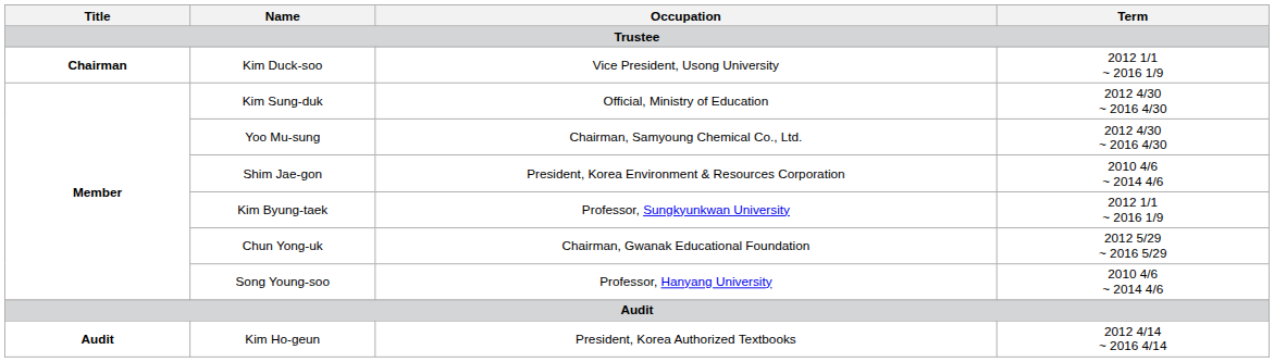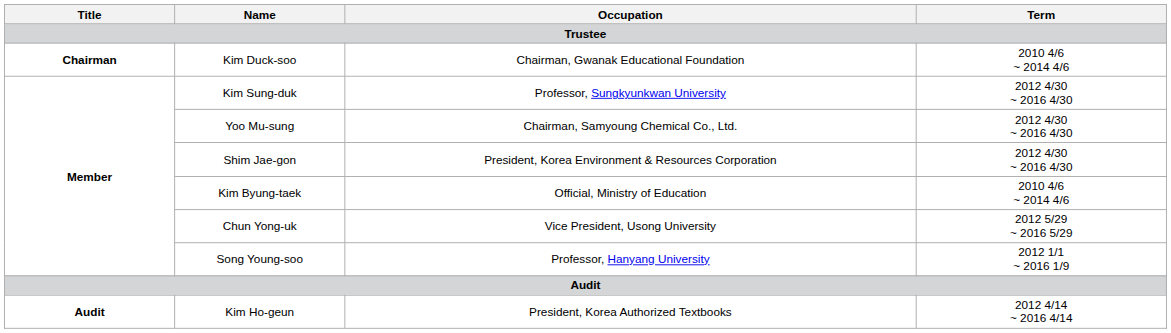 <table class="wikitable" style="font-size: 80%; text-align: center; width:100%; border:1px #DAEDF5 solid">
 <tr>
 <th width=100>Title</th>
 <th width=100>Name</th>
 <th width=350>Occupation</th>
 <th width=150>Term</th>
 </tr>
 <tr bgcolor=#D3D5D6>
 <td colspan=4><strong>Trustee</strong></td>
 </tr>
 <tr bgcolor=white>
 <td><strong>Chairman</strong></td>
 <td>Kim Duck-soo</td>
-<td>Vice President, Usong University</td>
-<td>2012 1/1 <br> ~ 2016 1/9</td>
+<td>Chairman, Gwanak Educational Foundation<br></td>
+<td>2010 4/6 <br> ~ 2014 4/6</td>
 </tr>
 <tr bgcolor=white>
 <td rowspan=6><strong>Member</strong></td>
 <td>Kim Sung-duk</td>
-<td>Official, Ministry of Education</td>
+<td>Professor, <a href='#'>Sungkyunkwan University</a></td>
 <td>2012 4/30 <br> ~ 2016 4/30</td>
 </tr>
 <tr bgcolor=white>
 <td>Yoo Mu-sung</td>
 <td>Chairman, Samyoung Chemical Co., Ltd.</td>
 <td>2012 4/30 <br> ~ 2016 4/30</td>
 </tr>
 <tr bgcolor=white>
 <td>Shim Jae-gon</td>
 <td>President, Korea Environment & Resources Corporation</td>
+<td>2012 4/30 <br> ~ 2016 4/30</td>
+</tr>
+<tr bgcolor=white>
+<td>Kim Byung-taek</td>
+<td>Official, Ministry of Education</td>
 <td>2010 4/6 <br> ~ 2014 4/6</td>
 </tr>
 <tr bgcolor=white>
-<td>Kim Byung-taek</td>
-<td>Professor, <a href='#'>Sungkyunkwan University</a></td>
-<td>2012 1/1 <br> ~ 2016 1/9</td>
-</tr>
-<tr bgcolor=white>
 <td>Chun Yong-uk</td>
-<td>Chairman, Gwanak Educational Foundation<br></td>
+<td>Vice President, Usong University</td>
 <td>2012 5/29 <br> ~ 2016 5/29</td>
 </tr>
 <tr bgcolor=white>
 <td>Song Young-soo</td>
 <td>Professor, <a href='#'>Hanyang University</a></td>
-<td>2010 4/6 <br> ~ 2014 4/6</td>
+<td>2012 1/1 <br> ~ 2016 1/9</td>
 </tr>
 <tr bgcolor=#D3D5D6>
 <td colspan=4><strong>Audit</strong></td>
 </tr>
 <tr bgcolor=white>
 <td rowspan=2><strong>Audit</strong></td>
 <td>Kim Ho-geun</td>
 <td>President, Korea Authorized Textbooks</td>
 <td>2012 4/14 <br> ~ 2016 4/14</td>
 </tr>
 </table>
